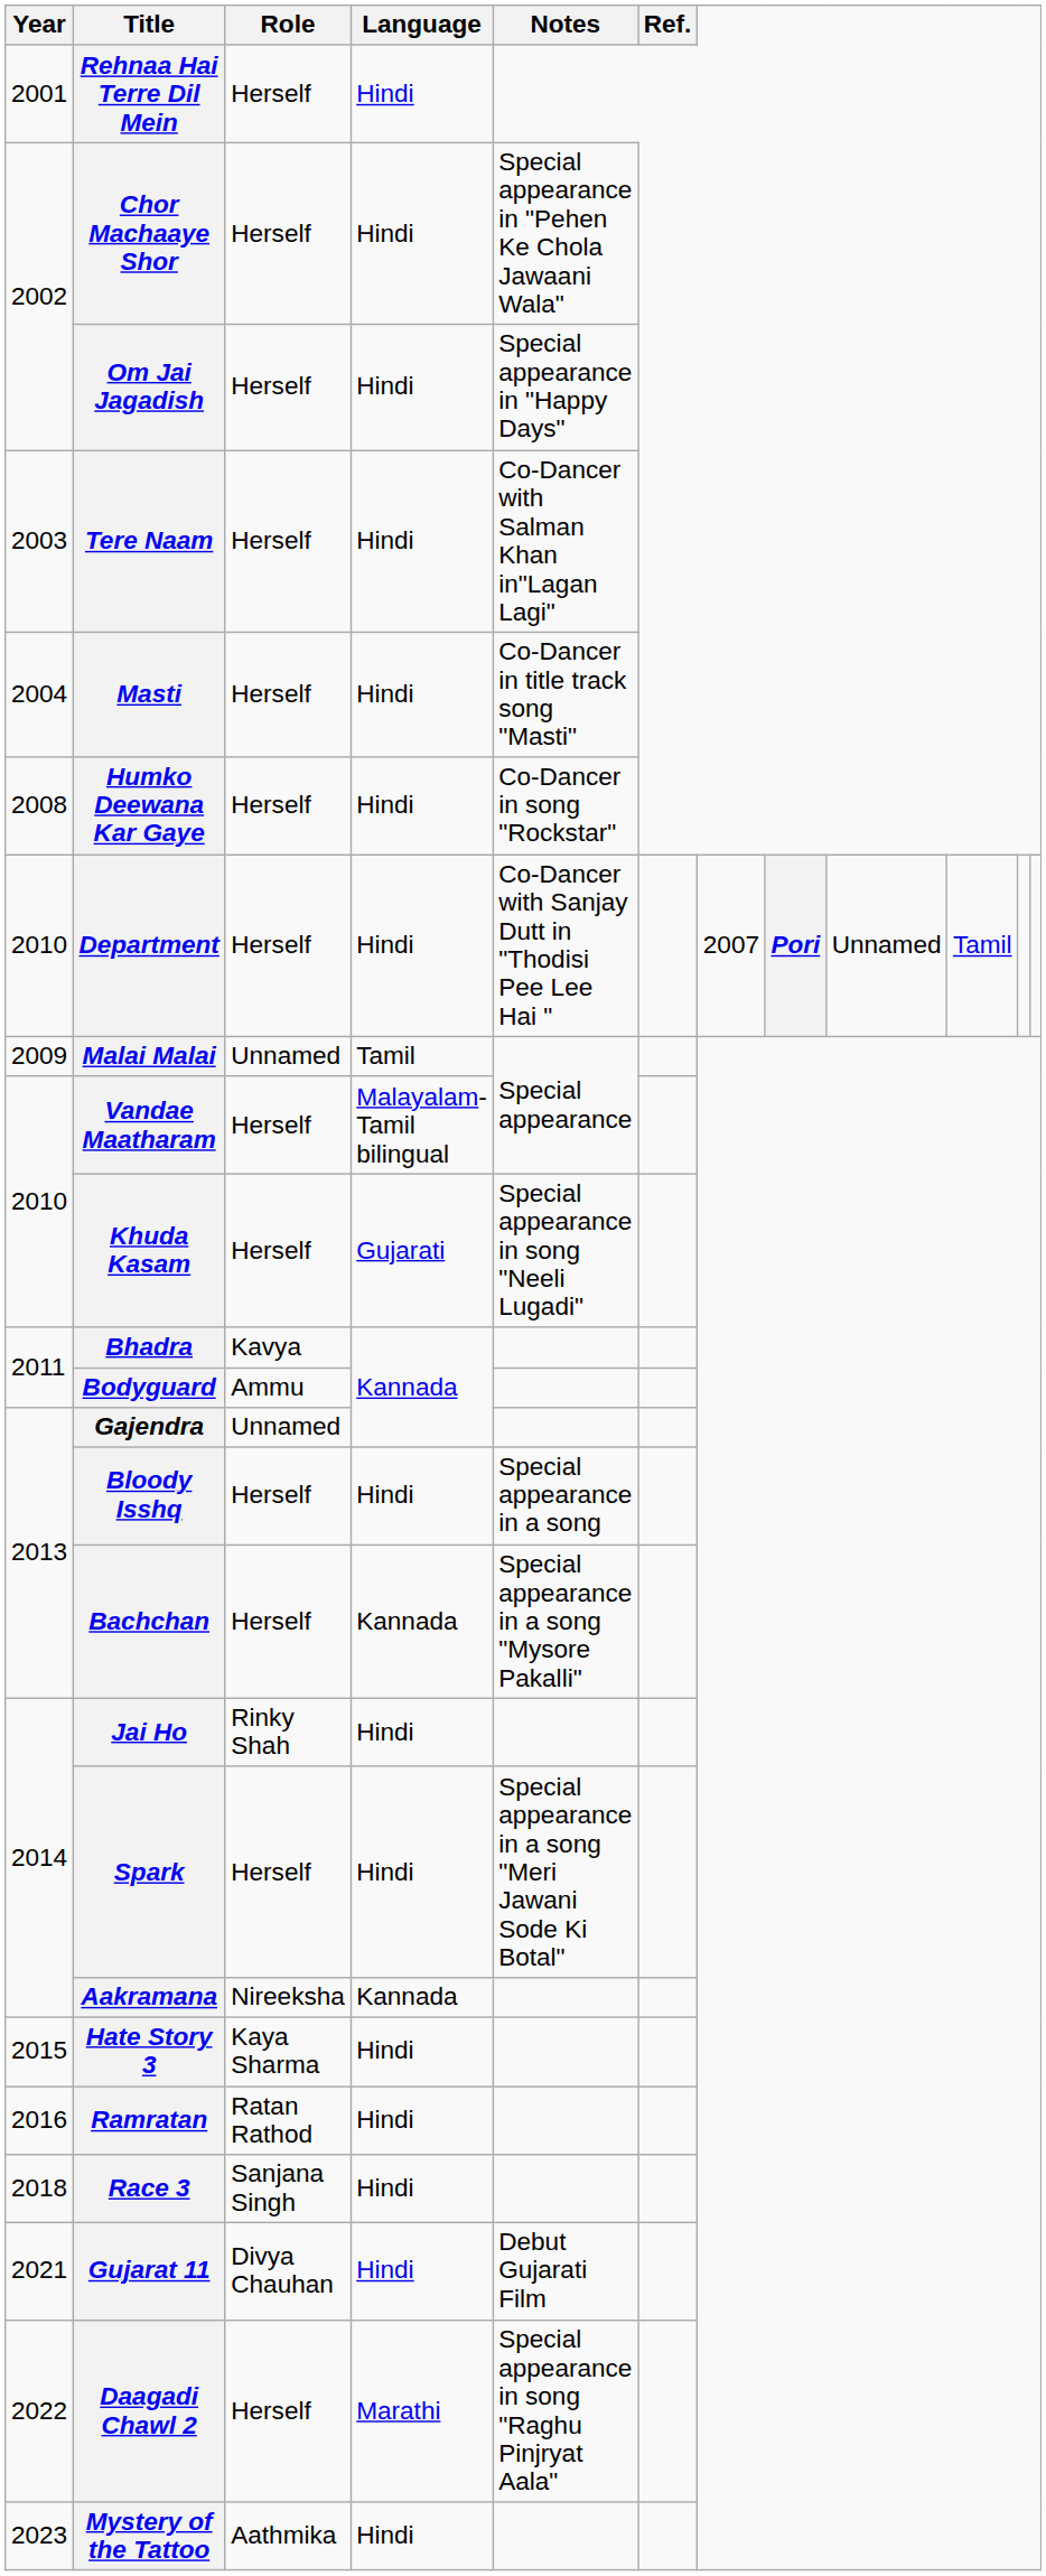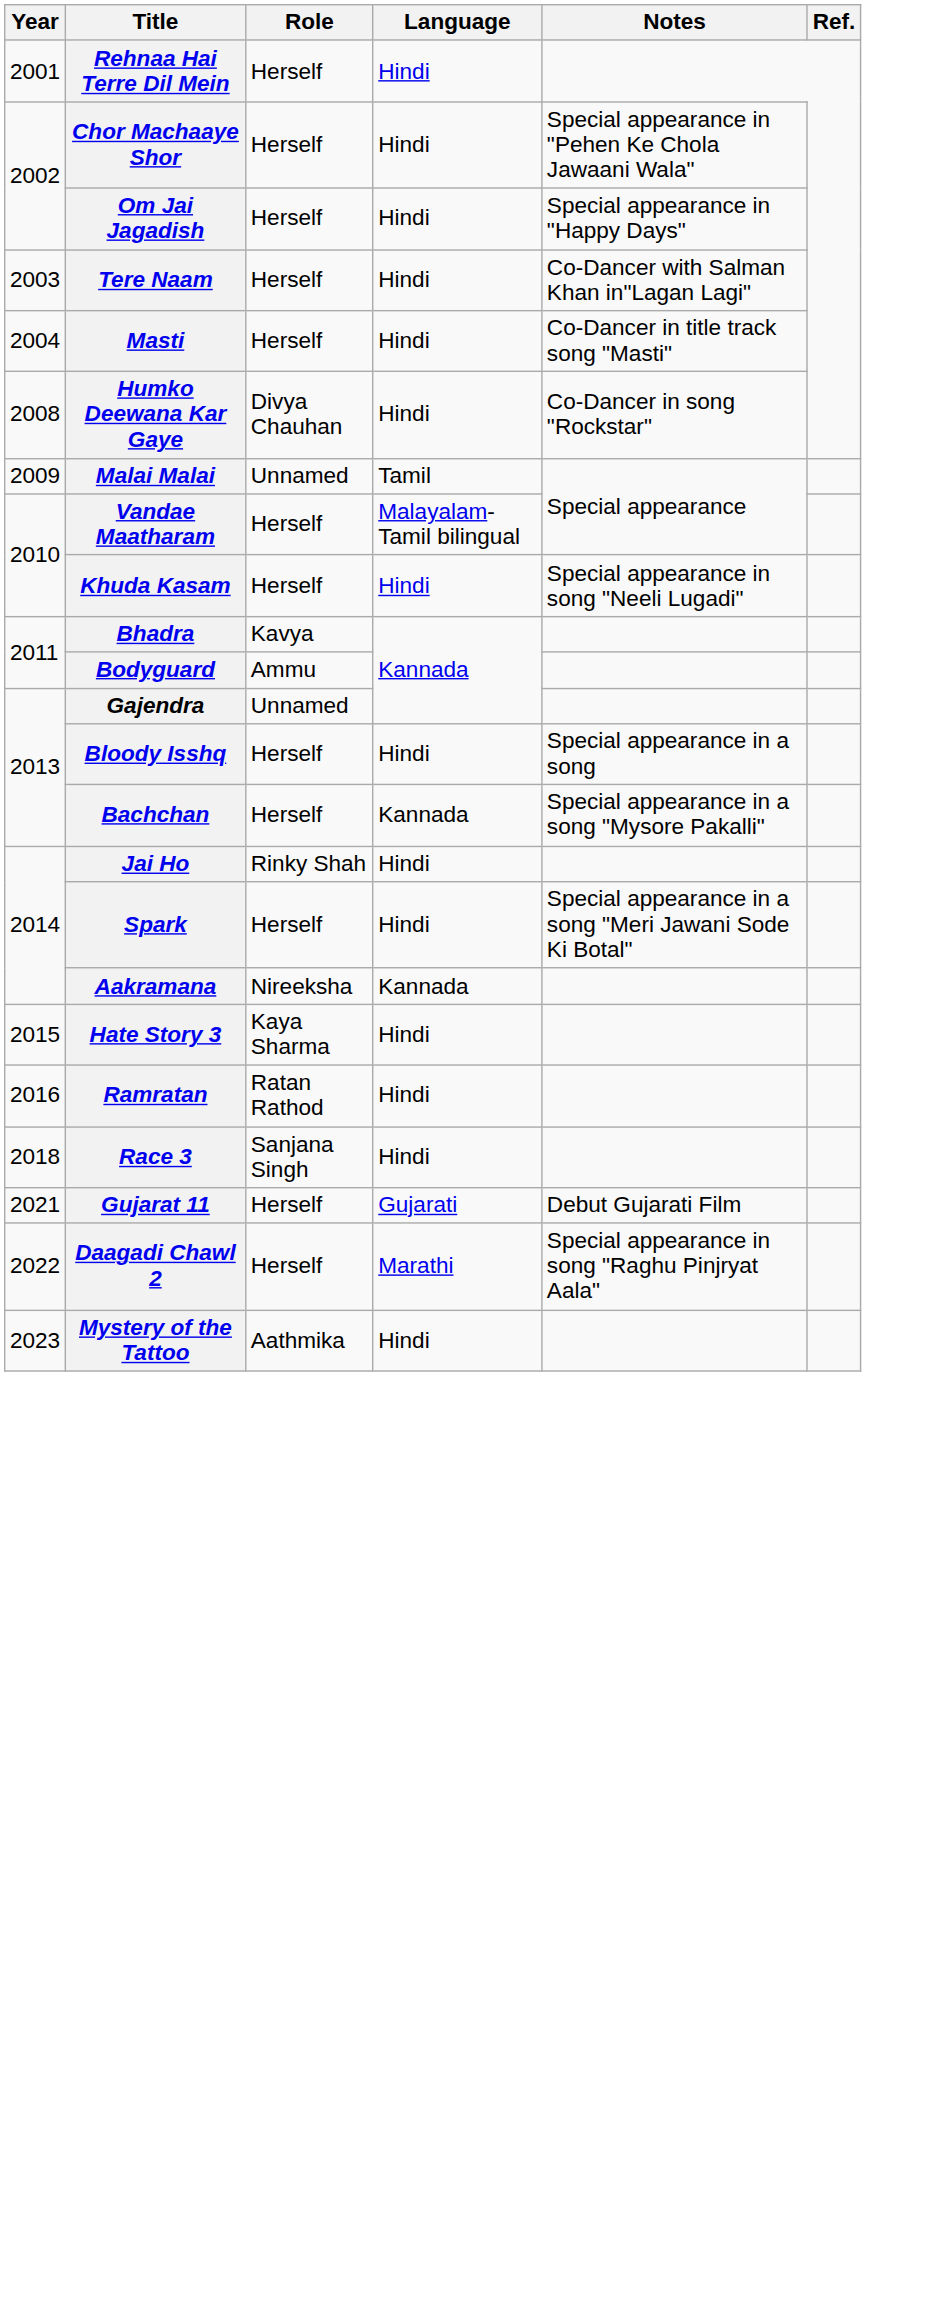 <table class="wikitable sortable plainrowheaders">
 <tr style="text-align:center;">
 <th scope="col">Year</th>
 <th scope="col">Title</th>
 <th scope="col">Role</th>
 <th scope="col">Language</th>
 <th scope="col" class="unsortable">Notes</th>
 <th scope="col" class="unsortable">Ref.</th>
 </tr>
 <tr>
 <td>2001</td>
 <th scope="row"><em><a href='#'>Rehnaa Hai Terre Dil Mein</a></em></th>
 <td>Herself</td>
 <td><a href='#'>Hindi</a></td>
 </tr>
 <tr>
 <td rowspan="2">2002</td>
 <th scope="row"><em><a href='#'>Chor Machaaye Shor</a></em></th>
 <td>Herself</td>
 <td>Hindi</td>
 <td>Special appearance in "Pehen Ke Chola Jawaani Wala"</td>
 </tr>
 <tr>
 <th scope="row"><em><a href='#'>Om Jai Jagadish</a></em></th>
 <td>Herself</td>
 <td>Hindi</td>
 <td>Special appearance in "Happy Days"</td>
 </tr>
 <tr>
 <td>2003</td>
 <th scope="row"><em><a href='#'>Tere Naam</a></em></th>
 <td>Herself</td>
 <td>Hindi</td>
 <td>Co-Dancer with Salman Khan in"Lagan Lagi"</td>
 </tr>
 <tr>
 <td>2004</td>
 <th scope="row"><em><a href='#'>Masti</a></em></th>
 <td>Herself</td>
 <td>Hindi</td>
 <td>Co-Dancer in title track song "Masti"</td>
 </tr>
 <tr>
 <td>2008</td>
 <th scope="row"><em><a href='#'>Humko Deewana Kar Gaye</a></em></th>
-<td>Herself</td>
+<td>Divya Chauhan</td>
 <td>Hindi</td>
 <td>Co-Dancer in song "Rockstar"</td>
-</tr>
-<tr>
-<td>2010</td>
-<th scope="row"><em><a href='#'>Department</a></em></th>
-<td>Herself</td>
-<td>Hindi</td>
-<td>Co-Dancer with Sanjay Dutt in "Thodisi Pee Lee Hai "</td>
-<td></td>
-<td>2007</td>
-<th scope="row"><em><a href='#'>Pori</a></em></th>
-<td>Unnamed</td>
-<td><a href='#'>Tamil</a></td>
-<td></td>
-<td></td>
 </tr>
 <tr>
 <td>2009</td>
 <th scope="row"><em><a href='#'>Malai Malai</a></em></th>
 <td>Unnamed</td>
 <td>Tamil</td>
 <td rowspan="2">Special appearance</td>
 <td></td>
 </tr>
 <tr>
 <td rowspan="2">2010</td>
 <th scope="row"><em><a href='#'>Vandae Maatharam</a></em></th>
 <td>Herself</td>
 <td><a href='#'>Malayalam</a>-Tamil bilingual</td>
 <td></td>
 </tr>
 <tr>
 <th scope="row"><em><a href='#'>Khuda Kasam</a></em></th>
 <td>Herself</td>
-<td><a href='#'>Gujarati</a></td>
+<td><a href='#'>Hindi</a></td>
 <td>Special appearance in song "Neeli Lugadi"</td>
 <td></td>
 </tr>
 <tr>
 <td rowspan="2">2011</td>
 <th scope="row"><em><a href='#'>Bhadra</a></em></th>
 <td>Kavya</td>
 <td rowspan="3"><a href='#'>Kannada</a></td>
 <td></td>
 <td></td>
 </tr>
 <tr>
 <th scope="row"><em><a href='#'>Bodyguard</a></em></th>
 <td>Ammu</td>
 <td></td>
 <td></td>
 </tr>
 <tr>
 <td rowspan="3">2013</td>
 <th scope="row"><em>Gajendra</em></th>
 <td>Unnamed</td>
 <td></td>
 <td></td>
 </tr>
 <tr>
 <th scope="row"><em><a href='#'>Bloody Isshq</a></em></th>
 <td>Herself</td>
 <td>Hindi</td>
 <td>Special appearance in a song</td>
 <td></td>
 </tr>
 <tr>
 <th scope="row"><em><a href='#'>Bachchan</a></em></th>
 <td>Herself</td>
 <td>Kannada</td>
 <td>Special appearance in a song "Mysore Pakalli"</td>
 <td></td>
 </tr>
 <tr>
 <td rowspan="3">2014</td>
 <th scope="row"><em><a href='#'>Jai Ho</a></em></th>
 <td>Rinky Shah</td>
 <td>Hindi</td>
 <td></td>
 <td></td>
 </tr>
 <tr>
 <th scope="row"><em><a href='#'>Spark</a></em></th>
 <td>Herself</td>
 <td>Hindi</td>
 <td>Special appearance in a song "Meri Jawani Sode Ki Botal"</td>
 <td></td>
 </tr>
 <tr>
 <th scope="row"><em><a href='#'>Aakramana</a></em></th>
 <td>Nireeksha</td>
 <td>Kannada</td>
 <td></td>
 <td></td>
 </tr>
 <tr>
 <td>2015</td>
 <th scope="row"><em><a href='#'>Hate Story 3</a></em></th>
 <td>Kaya Sharma</td>
 <td>Hindi</td>
 <td></td>
 <td></td>
 </tr>
 <tr>
 <td>2016</td>
 <th scope="row"><em><a href='#'>Ramratan</a></em></th>
 <td>Ratan Rathod</td>
 <td>Hindi</td>
 <td></td>
 <td></td>
 </tr>
 <tr>
 <td>2018</td>
 <th scope="row"><em><a href='#'>Race 3</a></em></th>
 <td>Sanjana Singh</td>
 <td>Hindi</td>
 <td></td>
 <td></td>
 </tr>
 <tr>
 <td>2021</td>
 <th scope="row"><em><a href='#'>Gujarat 11</a></em></th>
-<td>Divya Chauhan</td>
-<td><a href='#'>Hindi</a></td>
+<td>Herself</td>
+<td><a href='#'>Gujarati</a></td>
 <td>Debut Gujarati Film</td>
 <td></td>
 </tr>
 <tr>
 <td>2022</td>
 <th scope="row"><em><a href='#'>Daagadi Chawl 2</a></em></th>
 <td>Herself</td>
 <td><a href='#'>Marathi</a></td>
 <td>Special appearance in song "Raghu Pinjryat Aala"</td>
 <td></td>
 </tr>
 <tr>
 <td rowspan="2">2023</td>
 <th scope="row"><em><a href='#'>Mystery of the Tattoo</a></em></th>
 <td>Aathmika</td>
 <td rowspan="2">Hindi</td>
 <td></td>
 <td></td>
 </tr>
 </table>
